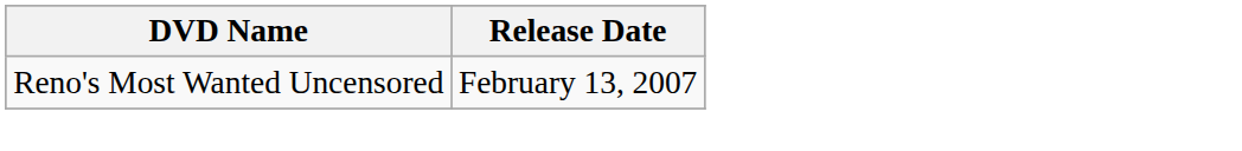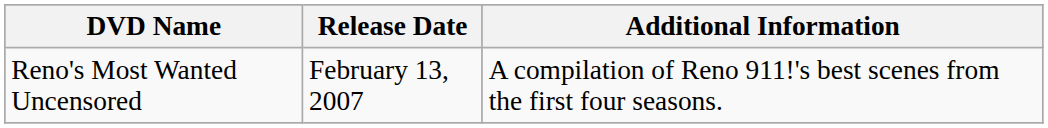 <table class="wikitable">
 <tr>
 <th>DVD Name</th>
 <th>Release Date</th>
+<th>Additional Information</th>
 </tr>
 <tr>
 <td>Reno's Most Wanted Uncensored</td>
 <td>February 13, 2007</td>
+<td>A compilation of Reno 911!'s best scenes from the first four seasons.</td>
 </tr>
 </table>
